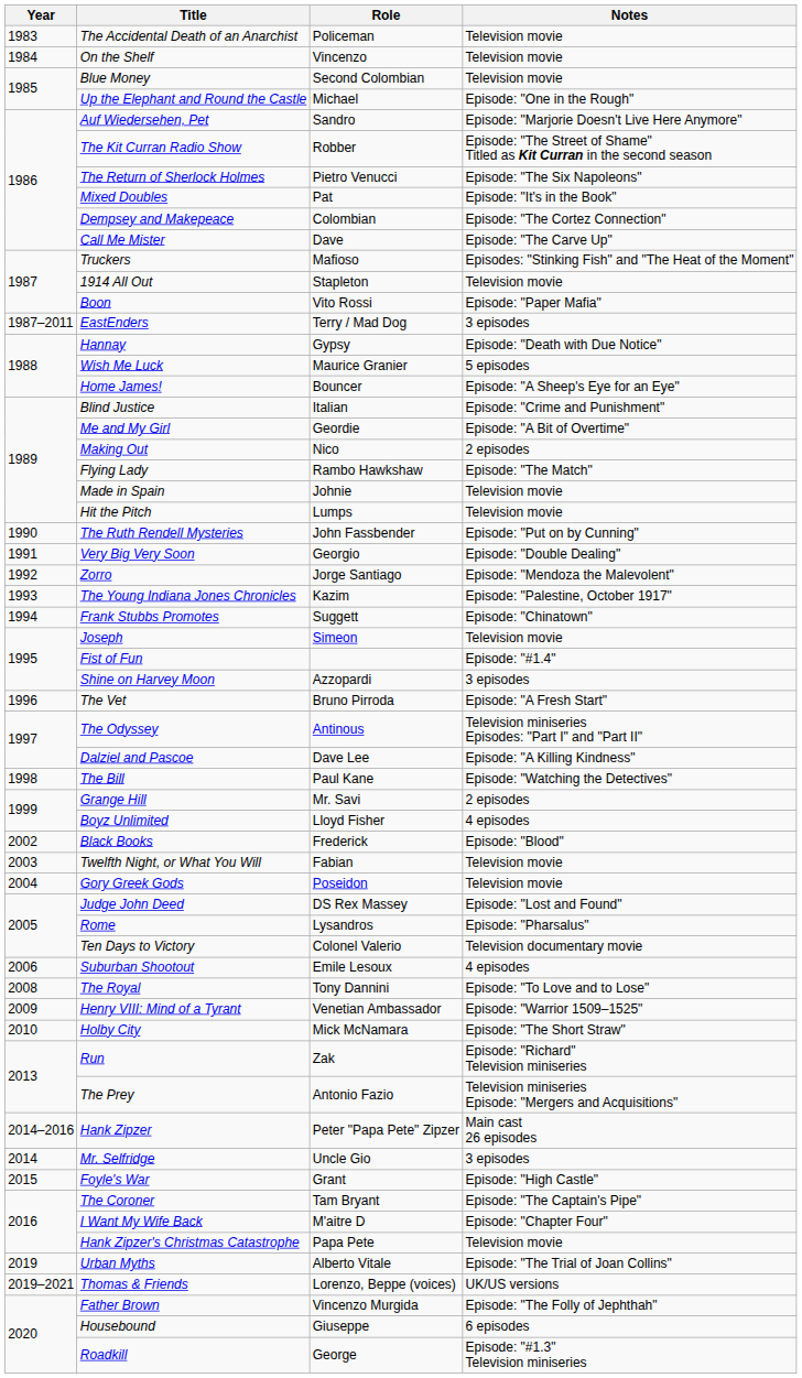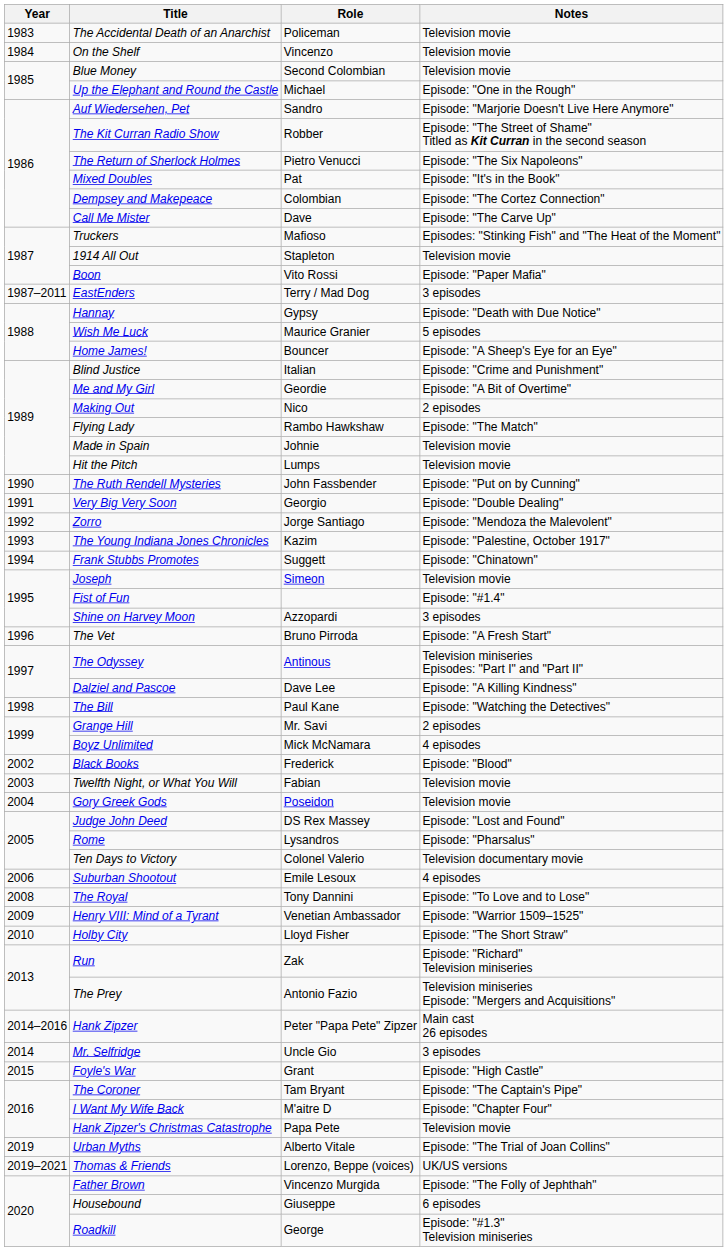 <table class="wikitable sortable">
 <tr>
 <th>Year</th>
 <th>Title</th>
 <th>Role</th>
 <th>Notes</th>
 </tr>
 <tr>
 <td>1983</td>
 <td><em>The Accidental Death of an Anarchist</em></td>
 <td>Policeman</td>
 <td>Television movie</td>
 </tr>
 <tr>
 <td>1984</td>
 <td><em>On the Shelf</em></td>
 <td>Vincenzo</td>
 <td>Television movie</td>
 </tr>
 <tr>
 <td rowspan=2>1985</td>
 <td><em>Blue Money</em></td>
 <td>Second Colombian</td>
 <td>Television movie</td>
 </tr>
 <tr>
 <td><em><a href='#'>Up the Elephant and Round the Castle</a></em></td>
 <td>Michael</td>
 <td>Episode: "One in the Rough"</td>
 </tr>
 <tr>
 <td rowspan=6>1986</td>
 <td><em><a href='#'>Auf Wiedersehen, Pet</a></em></td>
 <td>Sandro</td>
 <td>Episode: "Marjorie Doesn't Live Here Anymore"</td>
 </tr>
 <tr>
 <td><em><a href='#'>The Kit Curran Radio Show</a></em></td>
 <td>Robber</td>
 <td>Episode: "The Street of Shame"<br>Titled as <strong><em>Kit Curran</em></strong> in the second season</td>
 </tr>
 <tr>
 <td><em><a href='#'>The Return of Sherlock Holmes</a></em></td>
 <td>Pietro Venucci</td>
 <td>Episode: "The Six Napoleons"</td>
 </tr>
 <tr>
 <td><em><a href='#'>Mixed Doubles</a></em></td>
 <td>Pat</td>
 <td>Episode: "It's in the Book"</td>
 </tr>
 <tr>
 <td><em><a href='#'>Dempsey and Makepeace</a></em></td>
 <td>Colombian</td>
 <td>Episode: "The Cortez Connection"</td>
 </tr>
 <tr>
 <td><em><a href='#'>Call Me Mister</a></em></td>
 <td>Dave</td>
 <td>Episode: "The Carve Up"</td>
 </tr>
 <tr>
 <td rowspan=3>1987</td>
 <td><em>Truckers</em></td>
 <td>Mafioso</td>
 <td>Episodes: "Stinking Fish" and "The Heat of the Moment"</td>
 </tr>
 <tr>
 <td><em>1914 All Out</em></td>
 <td>Stapleton</td>
 <td>Television movie</td>
 </tr>
 <tr>
 <td><em><a href='#'>Boon</a></em></td>
 <td>Vito Rossi</td>
 <td>Episode: "Paper Mafia"</td>
 </tr>
 <tr>
 <td>1987–2011</td>
 <td><em><a href='#'>EastEnders</a></em></td>
 <td>Terry / Mad Dog</td>
 <td>3 episodes</td>
 </tr>
 <tr>
 <td rowspan=3>1988</td>
 <td><em><a href='#'>Hannay</a></em></td>
 <td>Gypsy</td>
 <td>Episode: "Death with Due Notice"</td>
 </tr>
 <tr>
 <td><em><a href='#'>Wish Me Luck</a></em></td>
 <td>Maurice Granier</td>
 <td>5 episodes</td>
 </tr>
 <tr>
 <td><em><a href='#'>Home James!</a></em></td>
 <td>Bouncer</td>
 <td>Episode: "A Sheep's Eye for an Eye"</td>
 </tr>
 <tr>
 <td rowspan=6>1989</td>
 <td><em>Blind Justice</em></td>
 <td>Italian</td>
 <td>Episode: "Crime and Punishment"</td>
 </tr>
 <tr>
 <td><em><a href='#'>Me and My Girl</a></em></td>
 <td>Geordie</td>
 <td>Episode: "A Bit of Overtime"</td>
 </tr>
 <tr>
 <td><em><a href='#'>Making Out</a></em></td>
 <td>Nico</td>
 <td>2 episodes</td>
 </tr>
 <tr>
 <td><em>Flying Lady</em></td>
 <td>Rambo Hawkshaw</td>
 <td>Episode: "The Match"</td>
 </tr>
 <tr>
 <td><em>Made in Spain</em></td>
 <td>Johnie</td>
 <td>Television movie</td>
 </tr>
 <tr>
 <td><em>Hit the Pitch</em></td>
 <td>Lumps</td>
 <td>Television movie</td>
 </tr>
 <tr>
 <td>1990</td>
 <td><em><a href='#'>The Ruth Rendell Mysteries</a></em></td>
 <td>John Fassbender</td>
 <td>Episode: "Put on by Cunning"</td>
 </tr>
 <tr>
 <td>1991</td>
 <td><em><a href='#'>Very Big Very Soon</a></em></td>
 <td>Georgio</td>
 <td>Episode: "Double Dealing"</td>
 </tr>
 <tr>
 <td>1992</td>
 <td><em><a href='#'>Zorro</a></em></td>
 <td>Jorge Santiago</td>
 <td>Episode: "Mendoza the Malevolent"</td>
 </tr>
 <tr>
 <td>1993</td>
 <td><em><a href='#'>The Young Indiana Jones Chronicles</a></em></td>
 <td>Kazim</td>
 <td>Episode: "Palestine, October 1917"</td>
 </tr>
 <tr>
 <td>1994</td>
 <td><em><a href='#'>Frank Stubbs Promotes</a></em></td>
 <td>Suggett</td>
 <td>Episode: "Chinatown"</td>
 </tr>
 <tr>
 <td rowspan=3>1995</td>
 <td><em><a href='#'>Joseph</a></em></td>
 <td><a href='#'>Simeon</a></td>
 <td>Television movie</td>
 </tr>
 <tr>
 <td><em><a href='#'>Fist of Fun</a></em></td>
 <td></td>
 <td>Episode: "#1.4"</td>
 </tr>
 <tr>
 <td><em><a href='#'>Shine on Harvey Moon</a></em></td>
 <td>Azzopardi</td>
 <td>3 episodes</td>
 </tr>
 <tr>
 <td>1996</td>
 <td><em>The Vet</em></td>
 <td>Bruno Pirroda</td>
 <td>Episode: "A Fresh Start"</td>
 </tr>
 <tr>
 <td rowspan=2>1997</td>
 <td><em><a href='#'>The Odyssey</a></em></td>
 <td><a href='#'>Antinous</a></td>
 <td>Television miniseries<br>Episodes: "Part I" and "Part II"</td>
 </tr>
 <tr>
 <td><em><a href='#'>Dalziel and Pascoe</a></em></td>
 <td>Dave Lee</td>
 <td>Episode: "A Killing Kindness"</td>
 </tr>
 <tr>
 <td>1998</td>
 <td><em><a href='#'>The Bill</a></em></td>
 <td>Paul Kane</td>
 <td>Episode: "Watching the Detectives"</td>
 </tr>
 <tr>
 <td rowspan=2>1999</td>
 <td><em><a href='#'>Grange Hill</a></em></td>
 <td>Mr. Savi</td>
 <td>2 episodes</td>
 </tr>
 <tr>
 <td><em><a href='#'>Boyz Unlimited</a></em></td>
-<td>Lloyd Fisher</td>
+<td>Mick McNamara</td>
 <td>4 episodes</td>
 </tr>
 <tr>
 <td>2002</td>
 <td><em><a href='#'>Black Books</a></em></td>
 <td>Frederick</td>
 <td>Episode: "Blood"</td>
 </tr>
 <tr>
 <td>2003</td>
 <td><em>Twelfth Night, or What You Will</em></td>
 <td>Fabian</td>
 <td>Television movie</td>
 </tr>
 <tr>
 <td>2004</td>
 <td><em><a href='#'>Gory Greek Gods</a></em></td>
 <td><a href='#'>Poseidon</a></td>
 <td>Television movie</td>
 </tr>
 <tr>
 <td rowspan=3>2005</td>
 <td><em><a href='#'>Judge John Deed</a></em></td>
 <td>DS Rex Massey</td>
 <td>Episode: "Lost and Found"</td>
 </tr>
 <tr>
 <td><em><a href='#'>Rome</a></em></td>
 <td>Lysandros</td>
 <td>Episode: "Pharsalus"</td>
 </tr>
 <tr>
 <td><em>Ten Days to Victory</em></td>
 <td>Colonel Valerio</td>
 <td>Television documentary movie</td>
 </tr>
 <tr>
 <td>2006</td>
 <td><em><a href='#'>Suburban Shootout</a></em></td>
 <td>Emile Lesoux</td>
 <td>4 episodes</td>
 </tr>
 <tr>
 <td>2008</td>
 <td><em><a href='#'>The Royal</a></em></td>
 <td>Tony Dannini</td>
 <td>Episode: "To Love and to Lose"</td>
 </tr>
 <tr>
 <td>2009</td>
 <td><em><a href='#'>Henry VIII: Mind of a Tyrant</a></em></td>
 <td>Venetian Ambassador</td>
 <td>Episode: "Warrior 1509–1525"</td>
 </tr>
 <tr>
 <td>2010</td>
 <td><em><a href='#'>Holby City</a></em></td>
-<td>Mick McNamara</td>
+<td>Lloyd Fisher</td>
 <td>Episode: "The Short Straw"</td>
 </tr>
 <tr>
 <td rowspan=2>2013</td>
 <td><em><a href='#'>Run</a></em></td>
 <td>Zak</td>
 <td>Episode: "Richard"<br>Television miniseries</td>
 </tr>
 <tr>
 <td><em>The Prey</em></td>
 <td>Antonio Fazio</td>
 <td>Television miniseries<br>Episode: "Mergers and Acquisitions"</td>
 </tr>
 <tr>
 <td>2014–2016</td>
 <td><em><a href='#'>Hank Zipzer</a></em></td>
 <td>Peter "Papa Pete" Zipzer</td>
 <td>Main cast<br>26 episodes</td>
 </tr>
 <tr>
 <td>2014</td>
 <td><em><a href='#'>Mr. Selfridge</a></em></td>
 <td>Uncle Gio</td>
 <td>3 episodes</td>
 </tr>
 <tr>
 <td>2015</td>
 <td><em><a href='#'>Foyle's War</a></em></td>
 <td>Grant</td>
 <td>Episode: "High Castle"</td>
 </tr>
 <tr>
 <td rowspan=3>2016</td>
 <td><em><a href='#'>The Coroner</a></em></td>
 <td>Tam Bryant</td>
 <td>Episode: "The Captain's Pipe"</td>
 </tr>
 <tr>
 <td><em><a href='#'>I Want My Wife Back</a></em></td>
 <td>M'aitre D</td>
 <td>Episode: "Chapter Four"</td>
 </tr>
 <tr>
 <td><em><a href='#'>Hank Zipzer's Christmas Catastrophe</a></em></td>
 <td>Papa Pete</td>
 <td>Television movie</td>
 </tr>
 <tr>
 <td>2019</td>
 <td><em><a href='#'>Urban Myths</a></em></td>
 <td>Alberto Vitale</td>
 <td>Episode: "The Trial of Joan Collins"</td>
 </tr>
 <tr>
 <td>2019–2021</td>
 <td><em><a href='#'>Thomas & Friends</a></em></td>
 <td>Lorenzo, Beppe (voices)</td>
 <td>UK/US versions</td>
 </tr>
 <tr>
 <td rowspan="3">2020</td>
 <td><em><a href='#'>Father Brown</a></em></td>
 <td>Vincenzo Murgida</td>
 <td>Episode: "The Folly of Jephthah"</td>
 </tr>
 <tr>
 <td><em>Housebound</em></td>
 <td>Giuseppe</td>
 <td>6 episodes</td>
 </tr>
 <tr>
 <td><em><a href='#'>Roadkill</a></em></td>
 <td>George</td>
 <td>Episode: "#1.3"<br>Television miniseries</td>
 </tr>
 </table>
